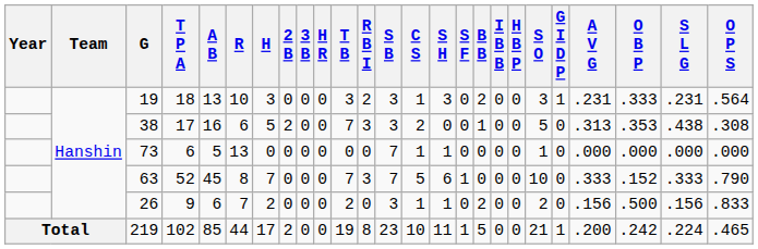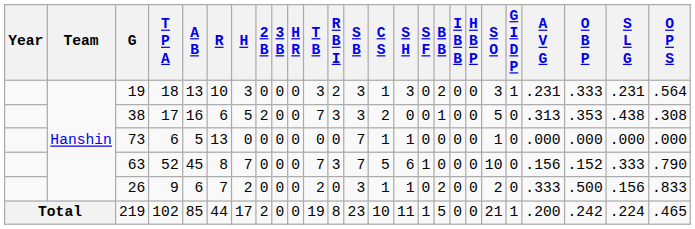 <table class="wikitable" style="text-align: right; font-size: small; border-collapse:collapse; padding: 1px;">
 <tr>
 <th>Year</th>
 <th>Team</th>
 <th>G</th>
 <th><a href='#'>T<br>P<br>A</a></th>
 <th><a href='#'>A<br>B</a></th>
 <th><a href='#'>R</a></th>
 <th><a href='#'>H</a></th>
 <th><a href='#'>2<br>B</a></th>
 <th><a href='#'>3<br>B</a></th>
 <th><a href='#'>H<br>R</a></th>
 <th><a href='#'>T<br>B</a></th>
 <th><a href='#'>R<br>B<br>I</a></th>
 <th><a href='#'>S<br>B</a></th>
 <th><a href='#'>C<br>S</a></th>
 <th><a href='#'>S<br>H</a></th>
 <th><a href='#'>S<br>F</a></th>
 <th><a href='#'>B<br>B</a></th>
 <th><a href='#'>I<br>B<br>B</a></th>
 <th><a href='#'>H<br>B<br>P</a></th>
 <th><a href='#'>S<br>O</a></th>
 <th><a href='#'>G<br>I<br>D<br>P</a></th>
 <th><a href='#'>A<br>V<br>G</a></th>
 <th><a href='#'>O<br>B<br>P</a></th>
 <th><a href='#'>S<br>L<br>G</a></th>
 <th><a href='#'>O<br>P<br>S</a></th>
 </tr>
 <tr>
 <td style="text-align:center;"></td>
 <td rowspan="5" style="text-align: center; white-space:nowrap;"><a href='#'>Hanshin</a></td>
 <td>19</td>
 <td>18</td>
 <td>13</td>
 <td>10</td>
 <td>3</td>
 <td>0</td>
 <td>0</td>
 <td>0</td>
 <td>3</td>
 <td>2</td>
 <td>3</td>
 <td>1</td>
 <td>3</td>
 <td>0</td>
 <td>2</td>
 <td>0</td>
 <td>0</td>
 <td>3</td>
 <td>1</td>
 <td>.231</td>
 <td>.333</td>
 <td>.231</td>
 <td>.564</td>
 </tr>
 <tr>
 <td style="text-align:center;"></td>
 <td>38</td>
 <td>17</td>
 <td>16</td>
 <td>6</td>
 <td>5</td>
 <td>2</td>
 <td>0</td>
 <td>0</td>
 <td>7</td>
 <td>3</td>
 <td>3</td>
 <td>2</td>
 <td>0</td>
 <td>0</td>
 <td>1</td>
 <td>0</td>
 <td>0</td>
 <td>5</td>
 <td>0</td>
 <td>.313</td>
 <td>.353</td>
 <td>.438</td>
 <td>.308</td>
 </tr>
 <tr>
 <td style="text-align: center;"></td>
 <td>73</td>
 <td>6</td>
 <td>5</td>
 <td>13</td>
 <td>0</td>
 <td>0</td>
 <td>0</td>
 <td>0</td>
 <td>0</td>
 <td>0</td>
 <td>7</td>
 <td>1</td>
 <td>1</td>
 <td>0</td>
 <td>0</td>
 <td>0</td>
 <td>0</td>
 <td>1</td>
 <td>0</td>
 <td>.000</td>
 <td>.000</td>
 <td>.000</td>
 <td>.000</td>
 </tr>
 <tr>
 <td style="text-align: center;"></td>
 <td>63</td>
 <td>52</td>
 <td>45</td>
 <td>8</td>
 <td>7</td>
 <td>0</td>
 <td>0</td>
 <td>0</td>
 <td>7</td>
 <td>3</td>
 <td>7</td>
 <td>5</td>
 <td>6</td>
 <td>1</td>
 <td>0</td>
 <td>0</td>
 <td>0</td>
 <td>10</td>
 <td>0</td>
-<td>.333</td>
+<td>.156</td>
 <td>.152</td>
 <td>.333</td>
 <td>.790</td>
 </tr>
 <tr>
 <td style="text-align:center;"></td>
 <td>26</td>
 <td>9</td>
 <td>6</td>
 <td>7</td>
 <td>2</td>
 <td>0</td>
 <td>0</td>
 <td>0</td>
 <td>2</td>
 <td>0</td>
 <td>3</td>
 <td>1</td>
 <td>1</td>
 <td>0</td>
 <td>2</td>
 <td>0</td>
 <td>0</td>
 <td>2</td>
 <td>0</td>
-<td>.156</td>
+<td>.333</td>
 <td>.500</td>
 <td>.156</td>
 <td>.833</td>
 </tr>
 <tr>
 <th colspan="2">Total</th>
 <td>219</td>
 <td>102</td>
 <td>85</td>
 <td>44</td>
 <td>17</td>
 <td>2</td>
 <td>0</td>
 <td>0</td>
 <td>19</td>
 <td>8</td>
 <td>23</td>
 <td>10</td>
 <td>11</td>
 <td>1</td>
 <td>5</td>
 <td>0</td>
 <td>0</td>
 <td>21</td>
 <td>1</td>
 <td>.200</td>
 <td>.242</td>
 <td>.224</td>
 <td>.465</td>
 </tr>
 </table>
